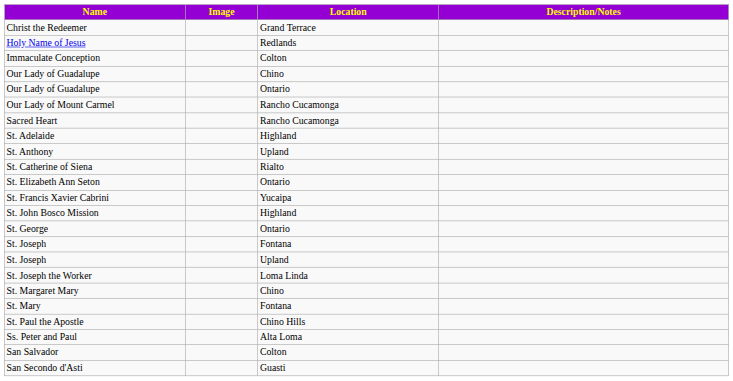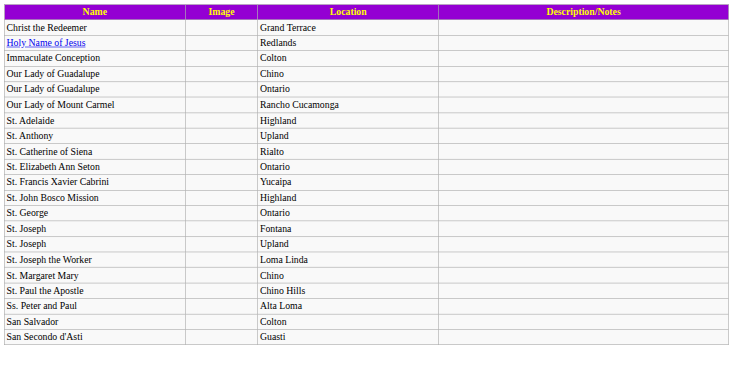 <table class="wikitable sortable" style="width:75%">
 <tr>
 <th style="background:darkviolet; color:yellow;" width="25%"><strong>Name</strong></th>
 <th style="background:darkviolet; color:yellow;" width="10%"><strong>Image</strong></th>
 <th style="background:darkviolet; color:yellow;" width="25%"><strong>Location</strong></th>
 <th style="background:darkviolet; color:yellow;" width="15"><strong>Description/Notes</strong></th>
 </tr>
 <tr>
 <td>Christ the Redeemer</td>
 <td></td>
 <td>Grand Terrace</td>
 <td></td>
 </tr>
 <tr>
 <td><a href='#'>Holy Name of Jesus</a></td>
 <td><br></td>
 <td>Redlands</td>
 <td></td>
 </tr>
 <tr>
 <td>Immaculate Conception</td>
 <td></td>
 <td>Colton</td>
 <td></td>
 </tr>
 <tr>
 <td>Our Lady of Guadalupe</td>
 <td></td>
 <td>Chino</td>
 <td></td>
 </tr>
 <tr>
 <td>Our Lady of Guadalupe</td>
 <td></td>
 <td>Ontario</td>
 <td></td>
 </tr>
 <tr>
 <td>Our Lady of Mount Carmel</td>
-<td></td>
-<td>Rancho Cucamonga</td>
-<td></td>
-</tr>
-<tr>
-<td>Sacred Heart</td>
 <td></td>
 <td>Rancho Cucamonga</td>
 <td></td>
 </tr>
 <tr>
 <td>St. Adelaide</td>
 <td></td>
 <td>Highland</td>
 <td></td>
 </tr>
 <tr>
 <td>St. Anthony</td>
 <td></td>
 <td>Upland</td>
 <td></td>
 </tr>
 <tr>
 <td>St. Catherine of Siena</td>
 <td></td>
 <td>Rialto</td>
 <td></td>
 </tr>
 <tr>
 <td>St. Elizabeth Ann Seton</td>
 <td></td>
 <td>Ontario</td>
 <td></td>
 </tr>
 <tr>
 <td>St. Francis Xavier Cabrini</td>
 <td></td>
 <td>Yucaipa</td>
 <td></td>
 </tr>
 <tr>
 <td>St. John Bosco Mission</td>
 <td></td>
 <td>Highland</td>
 <td></td>
 </tr>
 <tr>
 <td>St. George</td>
 <td></td>
 <td>Ontario</td>
 </tr>
 <tr>
 <td>St. Joseph</td>
 <td></td>
 <td>Fontana</td>
 <td></td>
 </tr>
 <tr>
 <td>St. Joseph</td>
 <td></td>
 <td>Upland</td>
 <td></td>
 </tr>
 <tr>
 <td>St. Joseph the Worker</td>
 <td></td>
 <td>Loma Linda</td>
 <td></td>
 </tr>
 <tr>
 <td>St. Margaret Mary</td>
 <td></td>
 <td>Chino</td>
 <td></td>
 </tr>
 <tr>
-<td>St. Mary</td>
-<td></td>
-<td>Fontana</td>
-<td></td>
-</tr>
-<tr>
 <td>St. Paul the Apostle</td>
 <td></td>
 <td>Chino Hills</td>
 <td></td>
 </tr>
 <tr>
 <td>Ss. Peter and Paul</td>
 <td></td>
 <td>Alta Loma</td>
 <td></td>
 </tr>
 <tr>
 <td>San Salvador</td>
 <td></td>
 <td>Colton</td>
 <td></td>
 </tr>
 <tr>
 <td>San Secondo d'Asti</td>
 <td></td>
 <td>Guasti</td>
 <td></td>
 </tr>
 </table>
